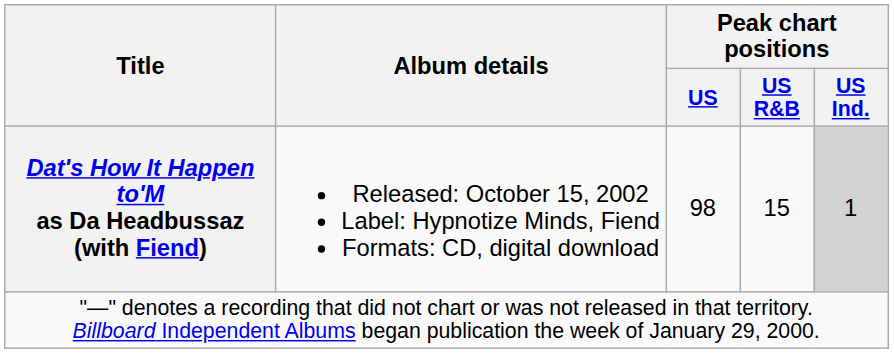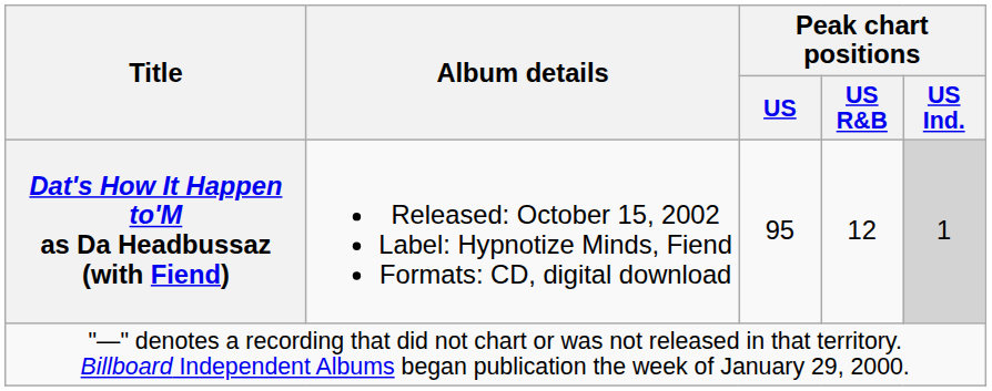 <table class="wikitable plainrowheaders" style="text-align:center;">
 <tr>
 <th rowspan="2" scope="col" style="width:11em;">Title</th>
 <th rowspan="2" scope="col" style="width:16em;">Album details</th>
 <th colspan="3" scope="col">Peak chart positions</th>
 </tr>
 <tr>
 <th scope="col" style="width:3em;font-size:90%;"><a href='#'>US</a><br></th>
 <th scope="col" style="width:3em;font-size:90%;"><a href='#'>US<br>R&B</a><br></th>
 <th scope="col" style="width:3em;font-size:90%;"><a href='#'>US<br>Ind.</a><br></th>
 </tr>
 <tr>
 <th scope="row"><em><a href='#'>Dat's How It Happen to'M</a></em><br><span>as Da Headbussaz <br>(with <a href='#'>Fiend</a>)</span></th>
 <td><br><ul><li>Released: October 15, 2002</li><li>Label: Hypnotize Minds, Fiend</li><li>Formats: CD, digital download</li></ul></td>
-<td>98</td>
-<td>15</td>
+<td>95</td>
+<td>12</td>
 <td style="background: lightgrey;">1</td>
 </tr>
 <tr>
 <td colspan="12" style="font-size:90%">"—" denotes a recording that did not chart or was not released in that territory.<br><a href='#'><em>Billboard</em> Independent Albums</a> began publication the week of January 29, 2000.</td>
 </tr>
 </table>
